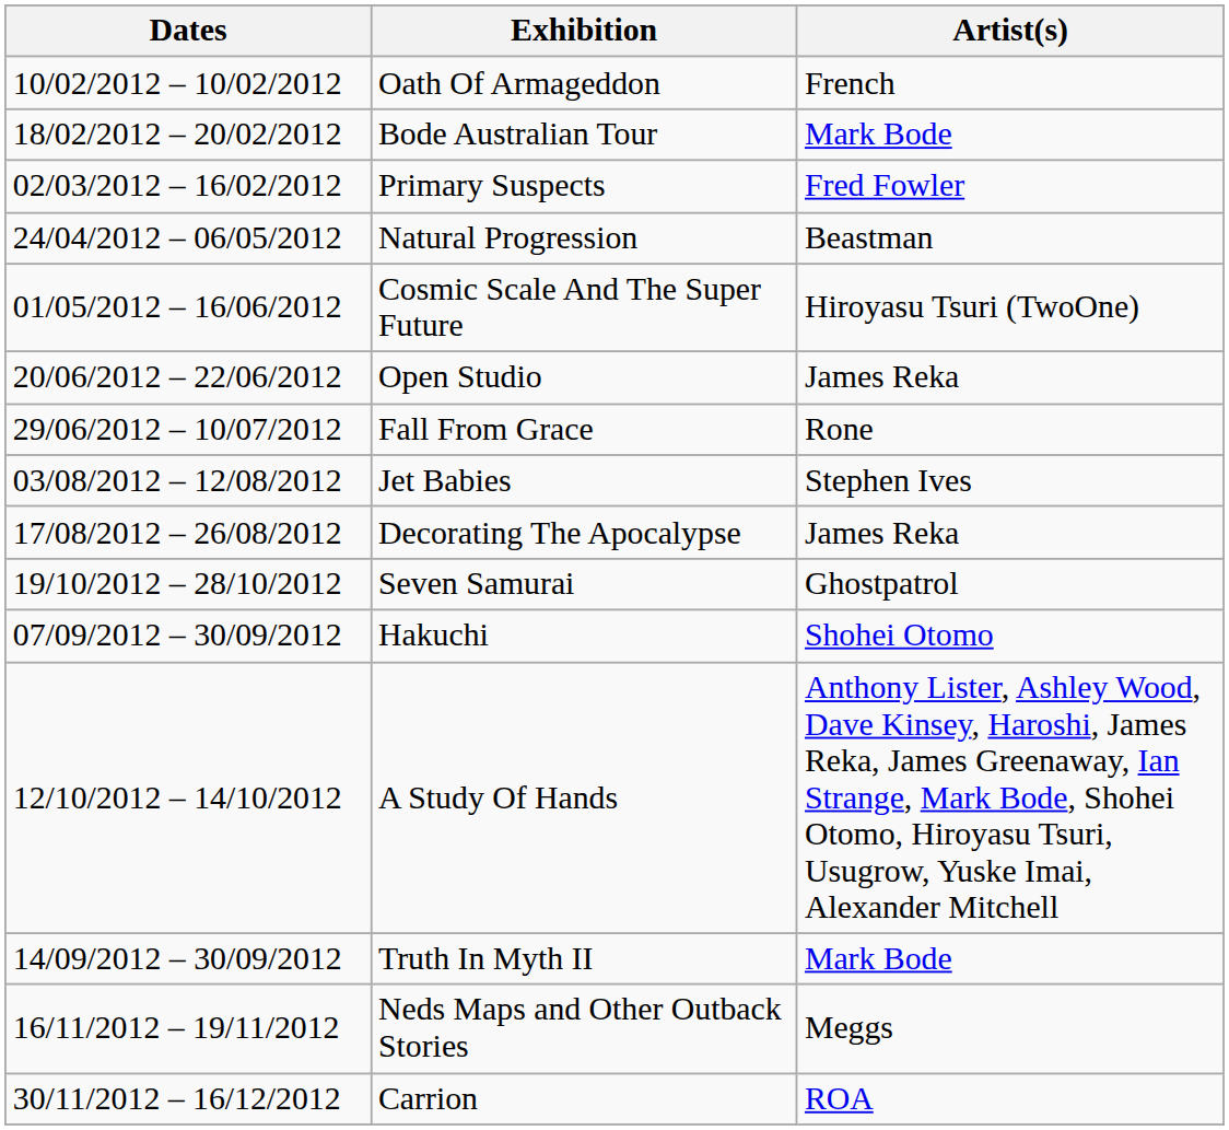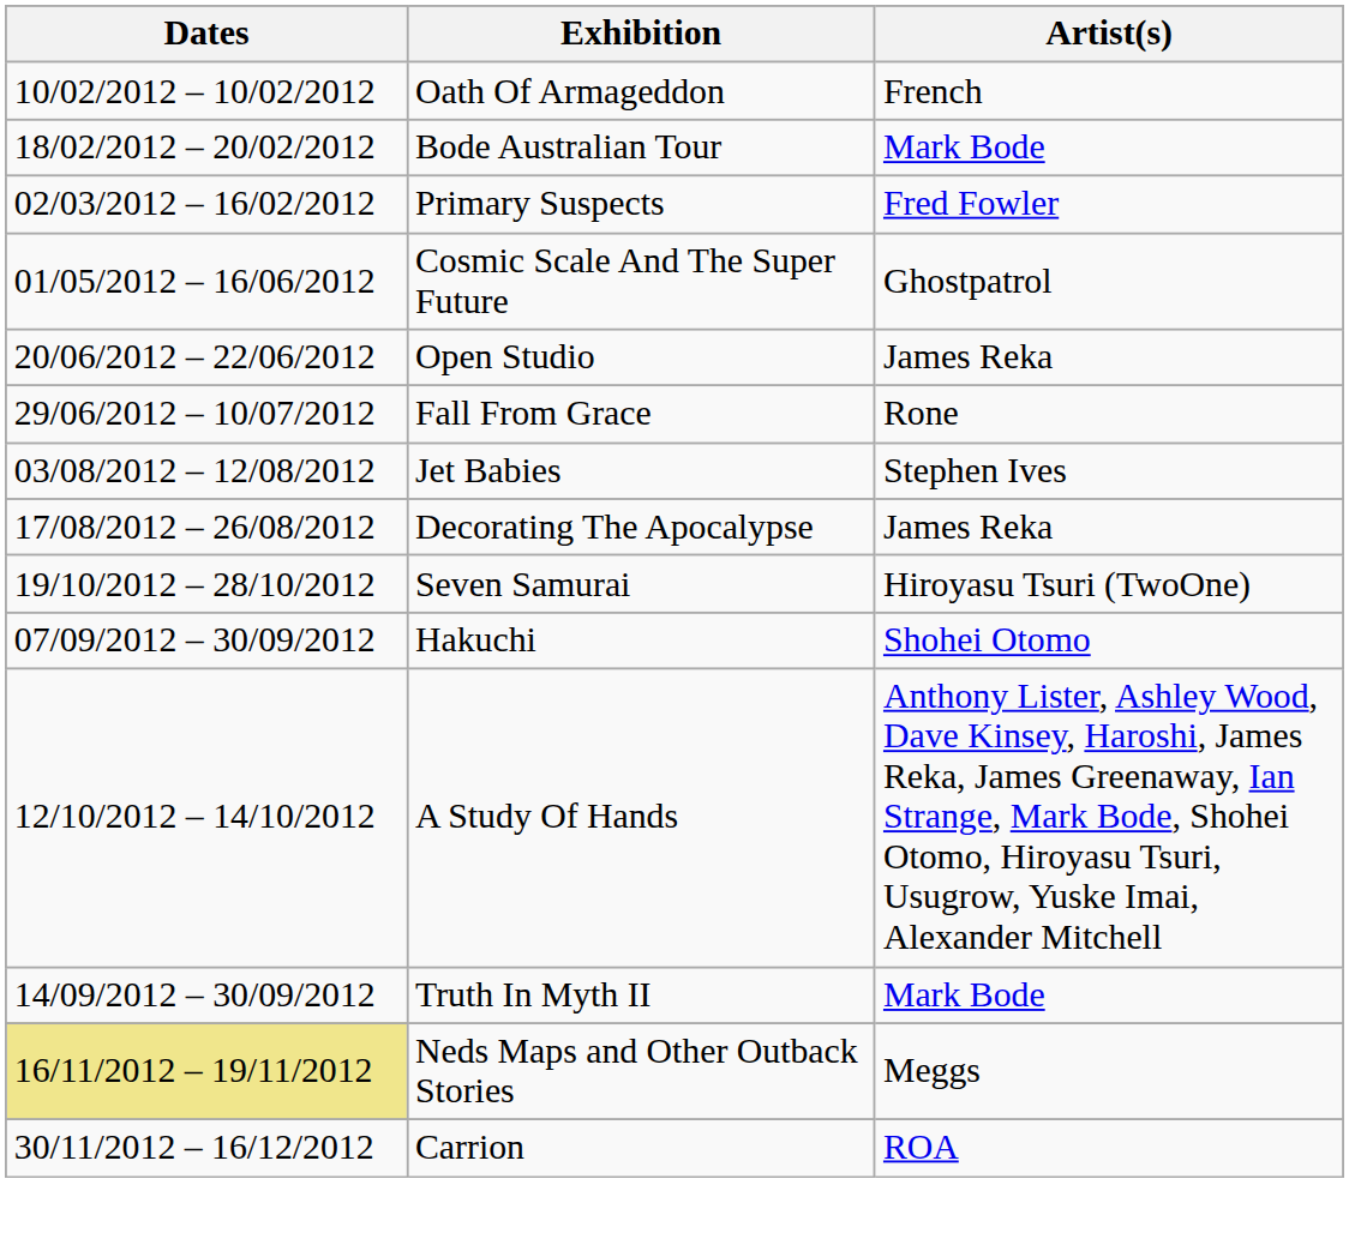 <table class="wikitable" width="600">
 <tr>
 <th scope="col" width="30%">Dates</th>
 <th scope="col" width="35%">Exhibition</th>
 <th scope="col" width="35%">Artist(s)</th>
 </tr>
 <tr>
 <td>10/02/2012 – 10/02/2012</td>
 <td>Oath Of Armageddon</td>
 <td>French</td>
 </tr>
 <tr>
 <td>18/02/2012 – 20/02/2012</td>
 <td>Bode Australian Tour</td>
 <td><a href='#'>Mark Bode</a></td>
 </tr>
 <tr>
 <td>02/03/2012 – 16/02/2012</td>
 <td>Primary Suspects</td>
 <td><a href='#'>Fred Fowler</a></td>
 </tr>
 <tr>
-<td>24/04/2012 – 06/05/2012</td>
-<td>Natural Progression</td>
-<td>Beastman</td>
-</tr>
-<tr>
 <td>01/05/2012 – 16/06/2012</td>
 <td>Cosmic Scale And The Super Future</td>
-<td>Hiroyasu Tsuri (TwoOne)</td>
+<td>Ghostpatrol</td>
 </tr>
 <tr>
 <td>20/06/2012 – 22/06/2012</td>
 <td>Open Studio</td>
 <td>James Reka</td>
 </tr>
 <tr>
 <td>29/06/2012 – 10/07/2012</td>
 <td>Fall From Grace</td>
 <td>Rone</td>
 </tr>
 <tr>
 <td>03/08/2012 – 12/08/2012</td>
 <td>Jet Babies</td>
 <td>Stephen Ives</td>
 </tr>
 <tr>
 <td>17/08/2012 – 26/08/2012</td>
 <td>Decorating The Apocalypse</td>
 <td>James Reka</td>
 </tr>
 <tr>
 <td>19/10/2012 – 28/10/2012</td>
 <td>Seven Samurai</td>
-<td>Ghostpatrol</td>
+<td>Hiroyasu Tsuri (TwoOne)</td>
 </tr>
 <tr>
 <td>07/09/2012 – 30/09/2012</td>
 <td>Hakuchi</td>
 <td><a href='#'>Shohei Otomo</a></td>
 </tr>
 <tr>
 <td>12/10/2012 – 14/10/2012</td>
 <td>A Study Of Hands</td>
 <td><a href='#'>Anthony Lister</a>, <a href='#'>Ashley Wood</a>, <a href='#'>Dave Kinsey</a>, <a href='#'>Haroshi</a>, James Reka, James Greenaway, <a href='#'>Ian Strange</a>, <a href='#'>Mark Bode</a>, Shohei Otomo, Hiroyasu Tsuri, Usugrow, Yuske Imai, Alexander Mitchell</td>
 </tr>
 <tr>
 <td>14/09/2012 – 30/09/2012</td>
 <td>Truth In Myth II</td>
 <td><a href='#'>Mark Bode</a></td>
 </tr>
 <tr>
-<td>16/11/2012 – 19/11/2012</td>
+<td style="background: khaki;">16/11/2012 – 19/11/2012</td>
 <td>Neds Maps and Other Outback Stories</td>
 <td>Meggs</td>
 </tr>
 <tr>
 <td>30/11/2012 – 16/12/2012</td>
 <td>Carrion</td>
 <td><a href='#'>ROA</a></td>
 </tr>
 </table>
